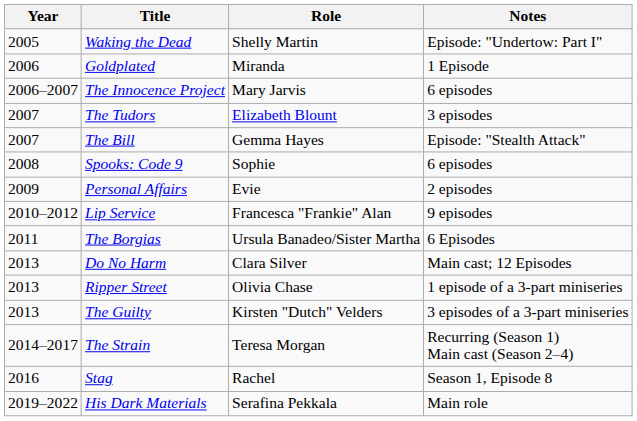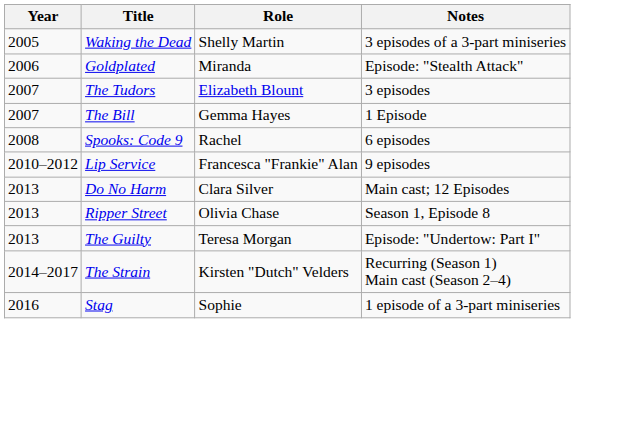 <table class="wikitable sortable">
 <tr>
 <th>Year</th>
 <th>Title</th>
 <th>Role</th>
 <th class="unsortable">Notes</th>
 </tr>
 <tr>
 <td>2005</td>
 <td><em><a href='#'>Waking the Dead</a></em></td>
 <td>Shelly Martin</td>
-<td>Episode: "Undertow: Part I"</td>
+<td>3 episodes of a 3-part miniseries</td>
 </tr>
 <tr>
 <td>2006</td>
 <td><em><a href='#'>Goldplated</a></em></td>
 <td>Miranda</td>
-<td>1 Episode</td>
-</tr>
-<tr>
-<td>2006–2007</td>
-<td><em><a href='#'>The Innocence Project</a></em></td>
-<td>Mary Jarvis</td>
-<td>6 episodes</td>
+<td>Episode: "Stealth Attack"</td>
 </tr>
 <tr>
 <td>2007</td>
 <td><em><a href='#'>The Tudors</a></em></td>
 <td><a href='#'>Elizabeth Blount</a></td>
 <td>3 episodes</td>
 </tr>
 <tr>
 <td>2007</td>
 <td><em><a href='#'>The Bill</a></em></td>
 <td>Gemma Hayes</td>
-<td>Episode: "Stealth Attack"</td>
+<td>1 Episode</td>
 </tr>
 <tr>
 <td>2008</td>
 <td><em><a href='#'>Spooks: Code 9</a></em></td>
-<td>Sophie</td>
+<td>Rachel</td>
 <td>6 episodes</td>
-</tr>
-<tr>
-<td>2009</td>
-<td><em><a href='#'>Personal Affairs</a></em></td>
-<td>Evie</td>
-<td>2 episodes</td>
 </tr>
 <tr>
 <td>2010–2012</td>
 <td><em><a href='#'>Lip Service</a></em></td>
 <td>Francesca "Frankie" Alan</td>
 <td>9 episodes</td>
-</tr>
-<tr>
-<td>2011</td>
-<td><em><a href='#'>The Borgias</a></em></td>
-<td>Ursula Banadeo/Sister Martha</td>
-<td>6 Episodes</td>
 </tr>
 <tr>
 <td>2013</td>
 <td><em><a href='#'>Do No Harm</a></em></td>
 <td>Clara Silver</td>
 <td>Main cast; 12 Episodes</td>
 </tr>
 <tr>
 <td>2013</td>
 <td><em><a href='#'>Ripper Street</a></em></td>
 <td>Olivia Chase</td>
-<td>1 episode of a 3-part miniseries</td>
+<td>Season 1, Episode 8</td>
 </tr>
 <tr>
 <td>2013</td>
 <td><em><a href='#'>The Guilty</a></em></td>
-<td>Kirsten "Dutch" Velders</td>
-<td>3 episodes of a 3-part miniseries</td>
+<td>Teresa Morgan</td>
+<td>Episode: "Undertow: Part I"</td>
 </tr>
 <tr>
 <td>2014–2017</td>
 <td><em><a href='#'>The Strain</a></em></td>
-<td>Teresa Morgan</td>
+<td>Kirsten "Dutch" Velders</td>
 <td>Recurring (Season 1)<br>Main cast (Season 2–4)</td>
 </tr>
 <tr>
 <td>2016</td>
 <td><em><a href='#'>Stag</a></em></td>
-<td>Rachel</td>
-<td>Season 1, Episode 8</td>
-</tr>
-<tr>
-<td>2019–2022</td>
-<td><em><a href='#'>His Dark Materials</a></em></td>
-<td>Serafina Pekkala</td>
-<td>Main role</td>
+<td>Sophie</td>
+<td>1 episode of a 3-part miniseries</td>
 </tr>
 </table>
